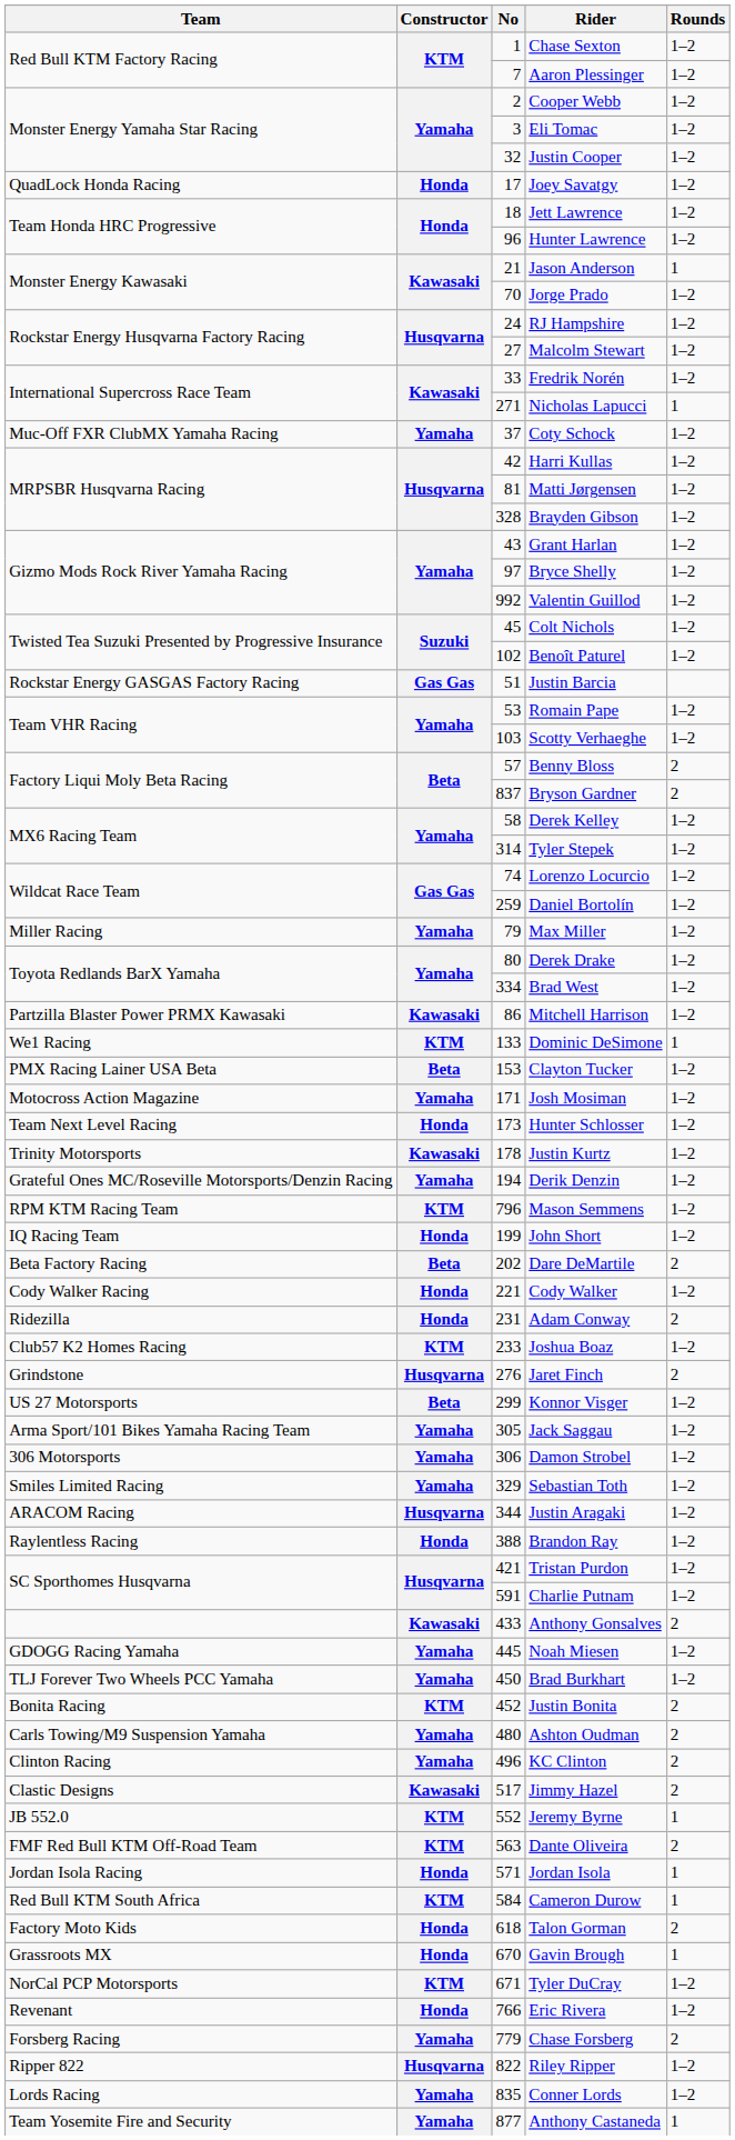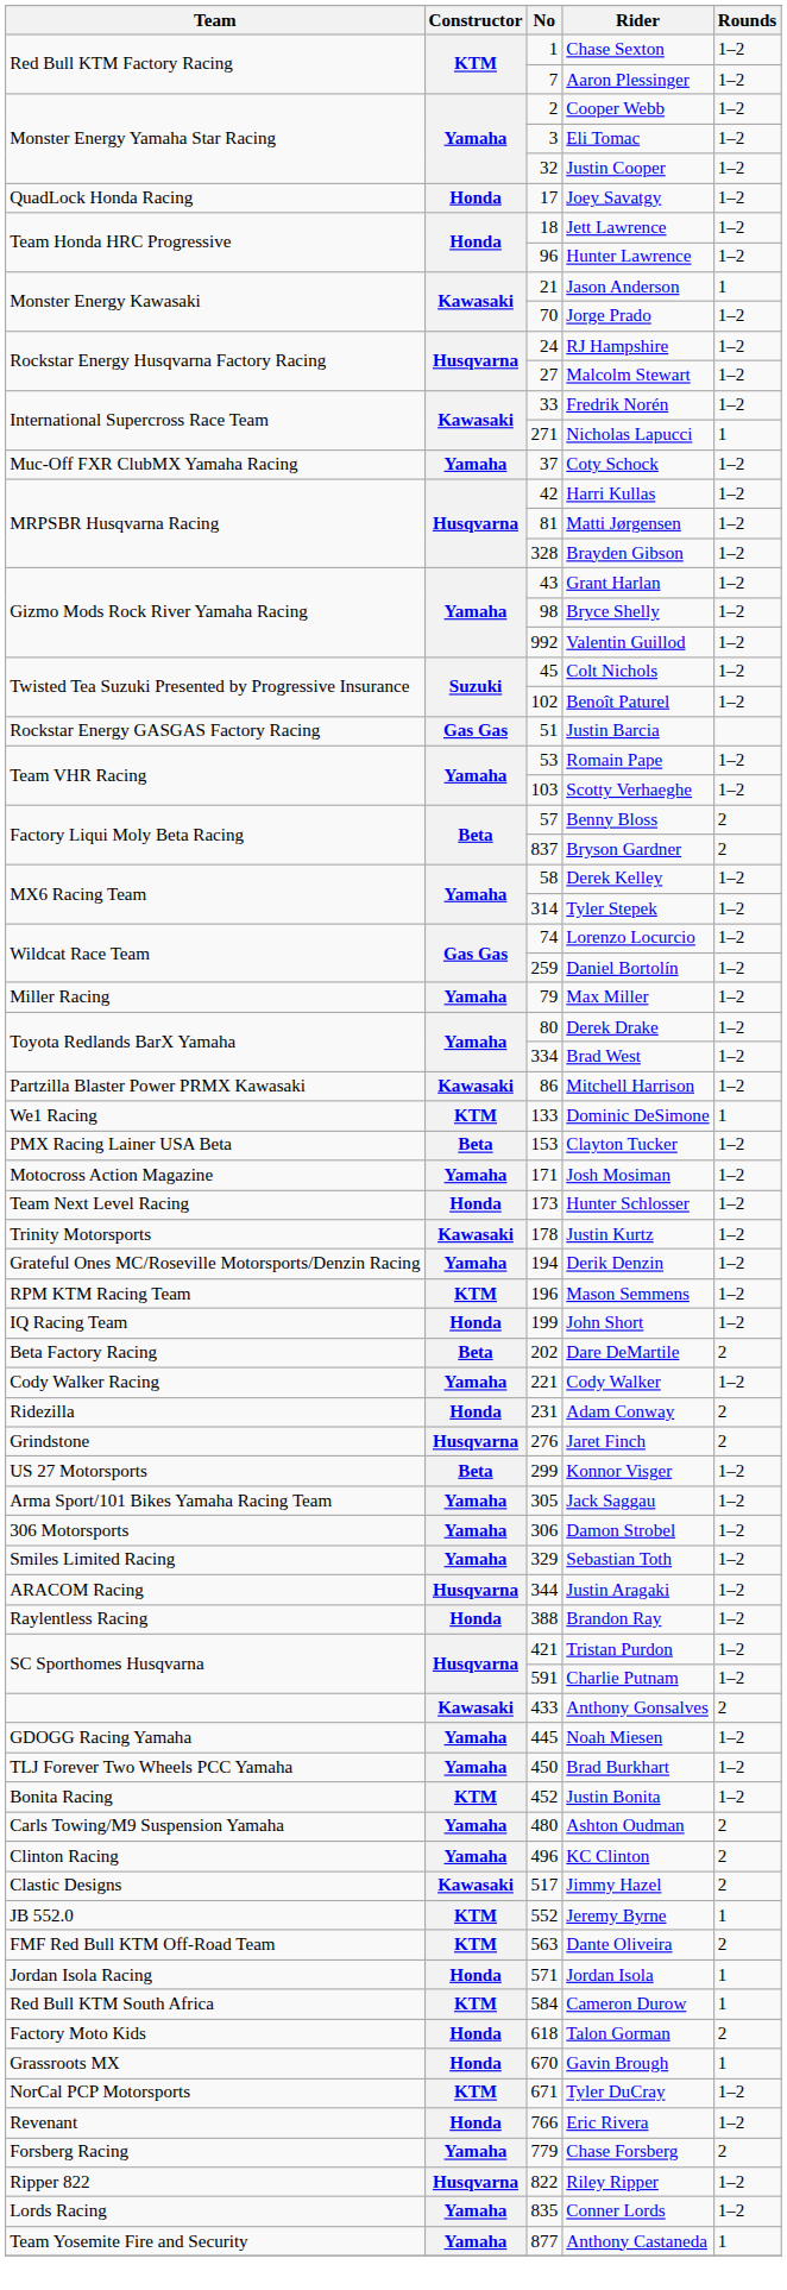 <table class="wikitable" style="font-size: 85%;">
 <tr>
 </tr>
 <tr>
 <th>Team</th>
 <th>Constructor</th>
 <th>No</th>
 <th>Rider</th>
 <th>Rounds</th>
 </tr>
 <tr>
 <td rowspan=2>Red Bull KTM Factory Racing</td>
 <th rowspan=2><a href='#'>KTM</a></th>
 <td align="right">1</td>
 <td> <a href='#'>Chase Sexton</a></td>
 <td>1–2</td>
 </tr>
 <tr>
 <td align="right">7</td>
 <td> <a href='#'>Aaron Plessinger</a></td>
 <td>1–2</td>
 </tr>
 <tr>
 <td rowspan=3>Monster Energy Yamaha Star Racing</td>
 <th rowspan=3><a href='#'>Yamaha</a></th>
 <td align="right">2</td>
 <td> <a href='#'>Cooper Webb</a></td>
 <td>1–2</td>
 </tr>
 <tr>
 <td align="right">3</td>
 <td> <a href='#'>Eli Tomac</a></td>
 <td>1–2</td>
 </tr>
 <tr>
 <td align="right">32</td>
 <td> <a href='#'>Justin Cooper</a></td>
 <td>1–2</td>
 </tr>
 <tr>
 <td>QuadLock Honda Racing</td>
 <th><a href='#'>Honda</a></th>
 <td align="right">17</td>
 <td> <a href='#'>Joey Savatgy</a></td>
 <td>1–2</td>
 </tr>
 <tr>
 <td rowspan=2>Team Honda HRC Progressive</td>
 <th rowspan=2><a href='#'>Honda</a></th>
 <td align="right">18</td>
 <td> <a href='#'>Jett Lawrence</a></td>
 <td>1–2</td>
 </tr>
 <tr>
 <td align="right">96</td>
 <td> <a href='#'>Hunter Lawrence</a></td>
 <td>1–2</td>
 </tr>
 <tr>
 <td rowspan=2>Monster Energy Kawasaki</td>
 <th rowspan=2><a href='#'>Kawasaki</a></th>
 <td align="right">21</td>
 <td> <a href='#'>Jason Anderson</a></td>
 <td>1</td>
 </tr>
 <tr>
 <td align="right">70</td>
 <td> <a href='#'>Jorge Prado</a></td>
 <td>1–2</td>
 </tr>
 <tr>
 <td rowspan=2>Rockstar Energy Husqvarna Factory Racing</td>
 <th rowspan=2><a href='#'>Husqvarna</a></th>
 <td align="right">24</td>
 <td> <a href='#'>RJ Hampshire</a></td>
 <td>1–2</td>
 </tr>
 <tr>
 <td align="right">27</td>
 <td> <a href='#'>Malcolm Stewart</a></td>
 <td>1–2</td>
 </tr>
 <tr>
 <td rowspan=2>International Supercross Race Team</td>
 <th rowspan=2><a href='#'>Kawasaki</a></th>
 <td align="right">33</td>
 <td> <a href='#'>Fredrik Norén</a></td>
 <td>1–2</td>
 </tr>
 <tr>
 <td align="right">271</td>
 <td> <a href='#'>Nicholas Lapucci</a></td>
 <td>1</td>
 </tr>
 <tr>
 <td>Muc-Off FXR ClubMX Yamaha Racing</td>
 <th><a href='#'>Yamaha</a></th>
 <td align="right">37</td>
 <td> <a href='#'>Coty Schock</a></td>
 <td>1–2</td>
 </tr>
 <tr>
 <td rowspan=3>MRPSBR Husqvarna Racing</td>
 <th rowspan=3><a href='#'>Husqvarna</a></th>
 <td align="right">42</td>
 <td> <a href='#'>Harri Kullas</a></td>
 <td>1–2</td>
 </tr>
 <tr>
 <td align="right">81</td>
 <td> <a href='#'>Matti Jørgensen</a></td>
 <td>1–2</td>
 </tr>
 <tr>
 <td align="right">328</td>
 <td> <a href='#'>Brayden Gibson</a></td>
 <td>1–2</td>
 </tr>
 <tr>
 <td rowspan=3>Gizmo Mods Rock River Yamaha Racing</td>
 <th rowspan=3><a href='#'>Yamaha</a></th>
 <td align="right">43</td>
 <td> <a href='#'>Grant Harlan</a></td>
 <td>1–2</td>
 </tr>
 <tr>
-<td align="right">97</td>
+<td align="right">98</td>
 <td> <a href='#'>Bryce Shelly</a></td>
 <td>1–2</td>
 </tr>
 <tr>
 <td align="right">992</td>
 <td> <a href='#'>Valentin Guillod</a></td>
 <td>1–2</td>
 </tr>
 <tr>
 <td rowspan=2>Twisted Tea Suzuki Presented by Progressive Insurance</td>
 <th rowspan=2><a href='#'>Suzuki</a></th>
 <td align="right">45</td>
 <td> <a href='#'>Colt Nichols</a></td>
 <td>1–2</td>
 </tr>
 <tr>
 <td align="right">102</td>
 <td> <a href='#'>Benoît Paturel</a></td>
 <td>1–2</td>
 </tr>
 <tr>
 <td>Rockstar Energy GASGAS Factory Racing</td>
 <th><a href='#'>Gas Gas</a></th>
 <td align="right">51</td>
 <td> <a href='#'>Justin Barcia</a></td>
 <td></td>
 </tr>
 <tr>
 <td rowspan=2>Team VHR Racing</td>
 <th rowspan=2><a href='#'>Yamaha</a></th>
 <td align="right">53</td>
 <td> <a href='#'>Romain Pape</a></td>
 <td>1–2</td>
 </tr>
 <tr>
 <td align="right">103</td>
 <td> <a href='#'>Scotty Verhaeghe</a></td>
 <td>1–2</td>
 </tr>
 <tr>
 <td rowspan=2>Factory Liqui Moly Beta Racing</td>
 <th rowspan=2><a href='#'>Beta</a></th>
 <td align="right">57</td>
 <td> <a href='#'>Benny Bloss</a></td>
 <td>2</td>
 </tr>
 <tr>
 <td align="right">837</td>
 <td> <a href='#'>Bryson Gardner</a></td>
 <td>2</td>
 </tr>
 <tr>
 <td rowspan=2>MX6 Racing Team</td>
 <th rowspan=2><a href='#'>Yamaha</a></th>
 <td align="right">58</td>
 <td> <a href='#'>Derek Kelley</a></td>
 <td>1–2</td>
 </tr>
 <tr>
 <td align="right">314</td>
 <td> <a href='#'>Tyler Stepek</a></td>
 <td>1–2</td>
 </tr>
 <tr>
 <td rowspan=2>Wildcat Race Team</td>
 <th rowspan=2><a href='#'>Gas Gas</a></th>
 <td align="right">74</td>
 <td> <a href='#'>Lorenzo Locurcio</a></td>
 <td>1–2</td>
 </tr>
 <tr>
 <td align="right">259</td>
 <td> <a href='#'>Daniel Bortolín</a></td>
 <td>1–2</td>
 </tr>
 <tr>
 <td>Miller Racing</td>
 <th><a href='#'>Yamaha</a></th>
 <td align="right">79</td>
 <td> <a href='#'>Max Miller</a></td>
 <td>1–2</td>
 </tr>
 <tr>
 <td rowspan=2>Toyota Redlands BarX Yamaha</td>
 <th rowspan=2><a href='#'>Yamaha</a></th>
 <td align="right">80</td>
 <td> <a href='#'>Derek Drake</a></td>
 <td>1–2</td>
 </tr>
 <tr>
 <td align="right">334</td>
 <td> <a href='#'>Brad West</a></td>
 <td>1–2</td>
 </tr>
 <tr>
 <td>Partzilla Blaster Power PRMX Kawasaki</td>
 <th><a href='#'>Kawasaki</a></th>
 <td align="right">86</td>
 <td> <a href='#'>Mitchell Harrison</a></td>
 <td>1–2</td>
 </tr>
 <tr>
 <td>We1 Racing</td>
 <th><a href='#'>KTM</a></th>
 <td align="right">133</td>
 <td> <a href='#'>Dominic DeSimone</a></td>
 <td>1</td>
 </tr>
 <tr>
 <td>PMX Racing Lainer USA Beta</td>
 <th><a href='#'>Beta</a></th>
 <td align="right">153</td>
 <td> <a href='#'>Clayton Tucker</a></td>
 <td>1–2</td>
 </tr>
 <tr>
 <td>Motocross Action Magazine</td>
 <th><a href='#'>Yamaha</a></th>
 <td align="right">171</td>
 <td> <a href='#'>Josh Mosiman</a></td>
 <td>1–2</td>
 </tr>
 <tr>
 <td>Team Next Level Racing</td>
 <th><a href='#'>Honda</a></th>
 <td align="right">173</td>
 <td> <a href='#'>Hunter Schlosser</a></td>
 <td>1–2</td>
 </tr>
 <tr>
 <td>Trinity Motorsports</td>
 <th><a href='#'>Kawasaki</a></th>
 <td align="right">178</td>
 <td> <a href='#'>Justin Kurtz</a></td>
 <td>1–2</td>
 </tr>
 <tr>
 <td>Grateful Ones MC/Roseville Motorsports/Denzin Racing</td>
 <th><a href='#'>Yamaha</a></th>
 <td align="right">194</td>
 <td> <a href='#'>Derik Denzin</a></td>
 <td>1–2</td>
 </tr>
 <tr>
 <td>RPM KTM Racing Team</td>
 <th><a href='#'>KTM</a></th>
-<td align="right">796</td>
+<td align="right">196</td>
 <td> <a href='#'>Mason Semmens</a></td>
 <td>1–2</td>
 </tr>
 <tr>
 <td>IQ Racing Team</td>
 <th><a href='#'>Honda</a></th>
 <td align="right">199</td>
 <td> <a href='#'>John Short</a></td>
 <td>1–2</td>
 </tr>
 <tr>
 <td>Beta Factory Racing</td>
 <th><a href='#'>Beta</a></th>
 <td align="right">202</td>
 <td> <a href='#'>Dare DeMartile</a></td>
 <td>2</td>
 </tr>
 <tr>
 <td>Cody Walker Racing</td>
-<th><a href='#'>Honda</a></th>
+<th><a href='#'>Yamaha</a></th>
 <td align="right">221</td>
 <td> <a href='#'>Cody Walker</a></td>
 <td>1–2</td>
 </tr>
 <tr>
 <td>Ridezilla</td>
 <th><a href='#'>Honda</a></th>
 <td align="right">231</td>
 <td> <a href='#'>Adam Conway</a></td>
 <td>2</td>
-</tr>
-<tr>
-<td>Club57 K2 Homes Racing</td>
-<th><a href='#'>KTM</a></th>
-<td align="right">233</td>
-<td> <a href='#'>Joshua Boaz</a></td>
-<td>1–2</td>
 </tr>
 <tr>
 <td>Grindstone</td>
 <th><a href='#'>Husqvarna</a></th>
 <td align="right">276</td>
 <td> <a href='#'>Jaret Finch</a></td>
 <td>2</td>
 </tr>
 <tr>
 <td>US 27 Motorsports</td>
 <th><a href='#'>Beta</a></th>
 <td align="right">299</td>
 <td> <a href='#'>Konnor Visger</a></td>
 <td>1–2</td>
 </tr>
 <tr>
 <td>Arma Sport/101 Bikes Yamaha Racing Team</td>
 <th><a href='#'>Yamaha</a></th>
 <td align="right">305</td>
 <td> <a href='#'>Jack Saggau</a></td>
 <td>1–2</td>
 </tr>
 <tr>
 <td>306 Motorsports</td>
 <th><a href='#'>Yamaha</a></th>
 <td align="right">306</td>
 <td> <a href='#'>Damon Strobel</a></td>
 <td>1–2</td>
 </tr>
 <tr>
 <td>Smiles Limited Racing</td>
 <th><a href='#'>Yamaha</a></th>
 <td align="right">329</td>
 <td> <a href='#'>Sebastian Toth</a></td>
 <td>1–2</td>
 </tr>
 <tr>
 <td>ARACOM Racing</td>
 <th><a href='#'>Husqvarna</a></th>
 <td align="right">344</td>
 <td> <a href='#'>Justin Aragaki</a></td>
 <td>1–2</td>
 </tr>
 <tr>
 <td>Raylentless Racing</td>
 <th><a href='#'>Honda</a></th>
 <td align="right">388</td>
 <td> <a href='#'>Brandon Ray</a></td>
 <td>1–2</td>
 </tr>
 <tr>
 <td rowspan=2>SC Sporthomes Husqvarna</td>
 <th rowspan=2><a href='#'>Husqvarna</a></th>
 <td align="right">421</td>
 <td> <a href='#'>Tristan Purdon</a></td>
 <td>1–2</td>
 </tr>
 <tr>
 <td align="right">591</td>
 <td> <a href='#'>Charlie Putnam</a></td>
 <td>1–2</td>
 </tr>
 <tr>
 <td></td>
 <th><a href='#'>Kawasaki</a></th>
 <td align="right">433</td>
 <td> <a href='#'>Anthony Gonsalves</a></td>
 <td>2</td>
 </tr>
 <tr>
 <td>GDOGG Racing Yamaha</td>
 <th><a href='#'>Yamaha</a></th>
 <td align="right">445</td>
 <td> <a href='#'>Noah Miesen</a></td>
 <td>1–2</td>
 </tr>
 <tr>
 <td>TLJ Forever Two Wheels PCC Yamaha</td>
 <th><a href='#'>Yamaha</a></th>
 <td align="right">450</td>
 <td> <a href='#'>Brad Burkhart</a></td>
 <td>1–2</td>
 </tr>
 <tr>
 <td>Bonita Racing</td>
 <th><a href='#'>KTM</a></th>
 <td align="right">452</td>
 <td> <a href='#'>Justin Bonita</a></td>
-<td>2</td>
+<td>1–2</td>
 </tr>
 <tr>
 <td>Carls Towing/M9 Suspension Yamaha</td>
 <th><a href='#'>Yamaha</a></th>
 <td align="right">480</td>
 <td> <a href='#'>Ashton Oudman</a></td>
 <td>2</td>
 </tr>
 <tr>
 <td>Clinton Racing</td>
 <th><a href='#'>Yamaha</a></th>
 <td align="right">496</td>
 <td> <a href='#'>KC Clinton</a></td>
 <td>2</td>
 </tr>
 <tr>
 <td>Clastic Designs</td>
 <th><a href='#'>Kawasaki</a></th>
 <td align="right">517</td>
 <td> <a href='#'>Jimmy Hazel</a></td>
 <td>2</td>
 </tr>
 <tr>
 <td>JB 552.0</td>
 <th><a href='#'>KTM</a></th>
 <td align="right">552</td>
 <td> <a href='#'>Jeremy Byrne</a></td>
 <td>1</td>
 </tr>
 <tr>
 <td>FMF Red Bull KTM Off-Road Team</td>
 <th><a href='#'>KTM</a></th>
 <td align="right">563</td>
 <td> <a href='#'>Dante Oliveira</a></td>
 <td>2</td>
 </tr>
 <tr>
 <td>Jordan Isola Racing</td>
 <th><a href='#'>Honda</a></th>
 <td align="right">571</td>
 <td> <a href='#'>Jordan Isola</a></td>
 <td>1</td>
 </tr>
 <tr>
 <td>Red Bull KTM South Africa</td>
 <th><a href='#'>KTM</a></th>
 <td align="right">584</td>
 <td> <a href='#'>Cameron Durow</a></td>
 <td>1</td>
 </tr>
 <tr>
 <td>Factory Moto Kids</td>
 <th><a href='#'>Honda</a></th>
 <td align="right">618</td>
 <td> <a href='#'>Talon Gorman</a></td>
 <td>2</td>
 </tr>
 <tr>
 <td>Grassroots MX</td>
 <th><a href='#'>Honda</a></th>
 <td align="right">670</td>
 <td> <a href='#'>Gavin Brough</a></td>
 <td>1</td>
 </tr>
 <tr>
 <td>NorCal PCP Motorsports</td>
 <th><a href='#'>KTM</a></th>
 <td align="right">671</td>
 <td> <a href='#'>Tyler DuCray</a></td>
 <td>1–2</td>
 </tr>
 <tr>
 <td>Revenant</td>
 <th><a href='#'>Honda</a></th>
 <td align="right">766</td>
 <td> <a href='#'>Eric Rivera</a></td>
 <td>1–2</td>
 </tr>
 <tr>
 <td>Forsberg Racing</td>
 <th><a href='#'>Yamaha</a></th>
 <td align="right">779</td>
 <td> <a href='#'>Chase Forsberg</a></td>
 <td>2</td>
 </tr>
 <tr>
 <td>Ripper 822</td>
 <th><a href='#'>Husqvarna</a></th>
 <td align="right">822</td>
 <td> <a href='#'>Riley Ripper</a></td>
 <td>1–2</td>
 </tr>
 <tr>
 <td>Lords Racing</td>
 <th><a href='#'>Yamaha</a></th>
 <td align="right">835</td>
 <td> <a href='#'>Conner Lords</a></td>
 <td>1–2</td>
 </tr>
 <tr>
 <td>Team Yosemite Fire and Security</td>
 <th><a href='#'>Yamaha</a></th>
 <td align="right">877</td>
 <td> <a href='#'>Anthony Castaneda</a></td>
 <td>1</td>
 </tr>
 <tr>
 </tr>
 </table>
